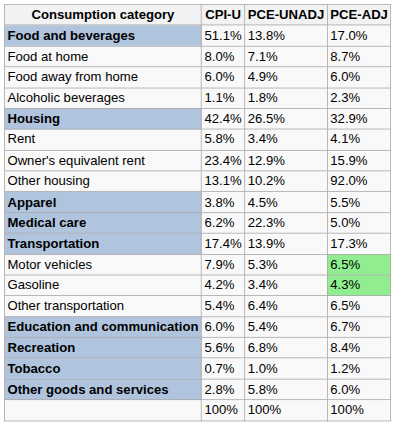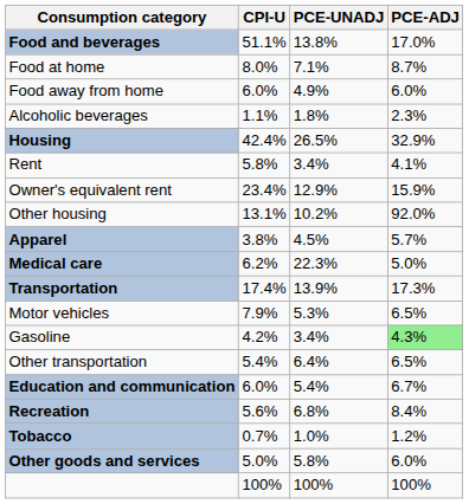 <table class="wikitable">
 <tr>
 <th>Consumption category</th>
 <th>CPI-U</th>
 <th>PCE-UNADJ</th>
 <th>PCE-ADJ</th>
 </tr>
 <tr>
 <td style="background: #B0C4DE; color: black"><strong>Food and beverages</strong></td>
 <td>51.1%</td>
 <td>13.8%</td>
 <td>17.0%</td>
 </tr>
 <tr>
 <td>Food at home</td>
 <td>8.0%</td>
 <td>7.1%</td>
 <td>8.7%</td>
 </tr>
 <tr>
 <td>Food away from home</td>
 <td>6.0%</td>
 <td>4.9%</td>
 <td>6.0%</td>
 </tr>
 <tr>
 <td>Alcoholic beverages</td>
 <td>1.1%</td>
 <td>1.8%</td>
 <td>2.3%</td>
 </tr>
 <tr>
 <td style="background: #B0C4DE; color: black"><strong>Housing</strong></td>
 <td>42.4%</td>
 <td>26.5%</td>
 <td>32.9%</td>
 </tr>
 <tr>
 <td>Rent</td>
 <td>5.8%</td>
 <td>3.4%</td>
 <td>4.1%</td>
 </tr>
 <tr>
 <td>Owner's equivalent rent</td>
 <td>23.4%</td>
 <td>12.9%</td>
 <td>15.9%</td>
 </tr>
 <tr>
 <td>Other housing</td>
 <td>13.1%</td>
 <td>10.2%</td>
 <td>92.0%</td>
 </tr>
 <tr>
 <td style="background: #B0C4DE; color: black"><strong>Apparel</strong></td>
 <td>3.8%</td>
 <td>4.5%</td>
-<td>5.5%</td>
+<td>5.7%</td>
 </tr>
 <tr>
 <td style="background: #B0C4DE; color: black"><strong>Medical care</strong></td>
 <td>6.2%</td>
 <td>22.3%</td>
 <td>5.0%</td>
 </tr>
 <tr>
 <td style="background: #B0C4DE; color: black"><strong>Transportation</strong></td>
 <td>17.4%</td>
 <td>13.9%</td>
 <td>17.3%</td>
 </tr>
 <tr>
 <td>Motor vehicles</td>
 <td>7.9%</td>
 <td>5.3%</td>
-<td style="background: lightgreen;">6.5%</td>
+<td>6.5%</td>
 </tr>
 <tr>
 <td>Gasoline</td>
 <td>4.2%</td>
 <td>3.4%</td>
 <td style="background: lightgreen;">4.3%</td>
 </tr>
 <tr>
 <td>Other transportation</td>
 <td>5.4%</td>
 <td>6.4%</td>
 <td>6.5%</td>
 </tr>
 <tr>
 <td style="background: #B0C4DE; color: black"><strong>Education and communication</strong></td>
 <td>6.0%</td>
 <td>5.4%</td>
 <td>6.7%</td>
 </tr>
 <tr>
 <td style="background: #B0C4DE; color: black"><strong>Recreation</strong></td>
 <td>5.6%</td>
 <td>6.8%</td>
 <td>8.4%</td>
 </tr>
 <tr>
 <td style="background: #B0C4DE; color: black"><strong>Tobacco</strong></td>
 <td>0.7%</td>
 <td>1.0%</td>
 <td>1.2%</td>
 </tr>
 <tr>
 <td style="background: #B0C4DE; color: black"><strong>Other goods and services</strong></td>
-<td>2.8%</td>
+<td>5.0%</td>
 <td>5.8%</td>
 <td>6.0%</td>
 </tr>
 <tr>
 <td></td>
 <td>100%</td>
 <td>100%</td>
 <td>100%</td>
 </tr>
 </table>
